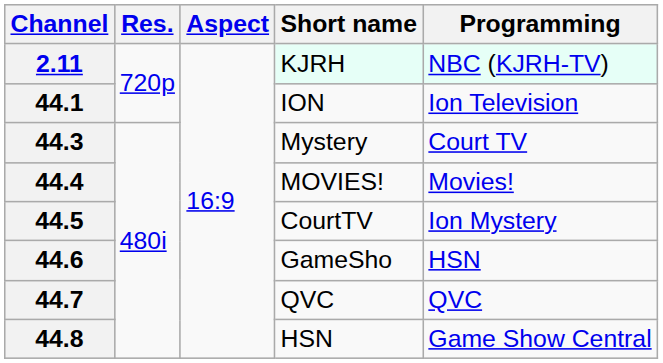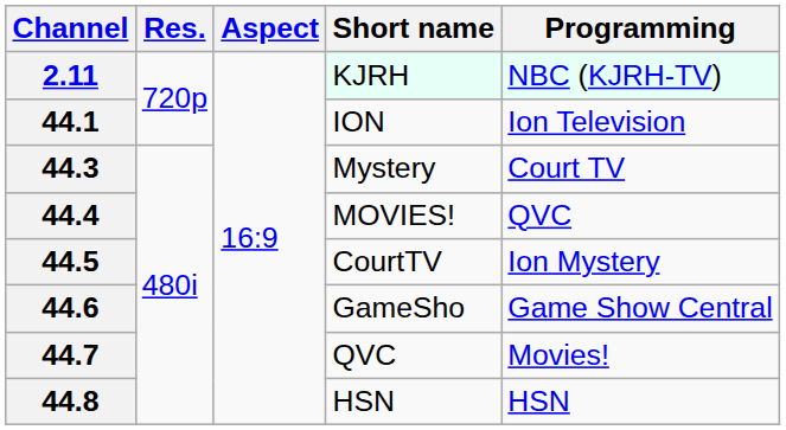 <table class="wikitable">
 <tr>
 <th scope = "col"><a href='#'>Channel</a></th>
 <th scope = "col"><a href='#'>Res.</a></th>
 <th scope = "col"><a href='#'>Aspect</a></th>
 <th scope = "col">Short name</th>
 <th scope = "col">Programming</th>
 </tr>
 <tr>
 <th scope = "row"><a href='#'>2.11</a></th>
 <td rowspan=2><a href='#'>720p</a></td>
 <td rowspan=8><a href='#'>16:9</a></td>
 <td style="background-color: #E6FFF7;">KJRH</td>
 <td style="background-color: #E6FFF7;"><a href='#'>NBC</a> (<a href='#'>KJRH-TV</a>)</td>
 </tr>
 <tr>
 <th scope = "row">44.1</th>
 <td>ION</td>
 <td><a href='#'>Ion Television</a></td>
 </tr>
 <tr>
 <th scope = "row">44.3</th>
 <td rowspan=6><a href='#'>480i</a></td>
 <td>Mystery</td>
 <td><a href='#'>Court TV</a></td>
 </tr>
 <tr>
 <th scope = "row">44.4</th>
 <td>MOVIES!</td>
-<td><a href='#'>Movies!</a></td>
+<td><a href='#'>QVC</a></td>
 </tr>
 <tr>
 <th scope = "row">44.5</th>
 <td>CourtTV</td>
 <td><a href='#'>Ion Mystery</a></td>
 </tr>
 <tr>
 <th scope = "row">44.6</th>
 <td>GameSho</td>
-<td><a href='#'>HSN</a></td>
+<td><a href='#'>Game Show Central</a></td>
 </tr>
 <tr>
 <th scope = "row">44.7</th>
 <td>QVC</td>
-<td><a href='#'>QVC</a></td>
+<td><a href='#'>Movies!</a></td>
 </tr>
 <tr>
 <th scope = "row">44.8</th>
 <td>HSN</td>
-<td><a href='#'>Game Show Central</a></td>
+<td><a href='#'>HSN</a></td>
 </tr>
 </table>
